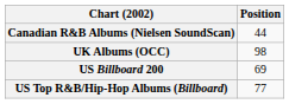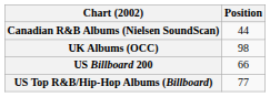 <table class="wikitable sortable plainrowheaders" style="text-align:center">
 <tr>
 <th scope="col">Chart (2002)</th>
 <th scope="col">Position</th>
 </tr>
 <tr>
 <th scope="row">Canadian R&B Albums (Nielsen SoundScan)</th>
 <td>44</td>
 </tr>
 <tr>
 <th scope="row">UK Albums (OCC)</th>
 <td>98</td>
 </tr>
 <tr>
 <th scope="row">US <em>Billboard</em> 200</th>
-<td>69</td>
+<td>66</td>
 </tr>
 <tr>
 <th scope="row">US Top R&B/Hip-Hop Albums (<em>Billboard</em>)</th>
 <td>77</td>
 </tr>
 </table>
